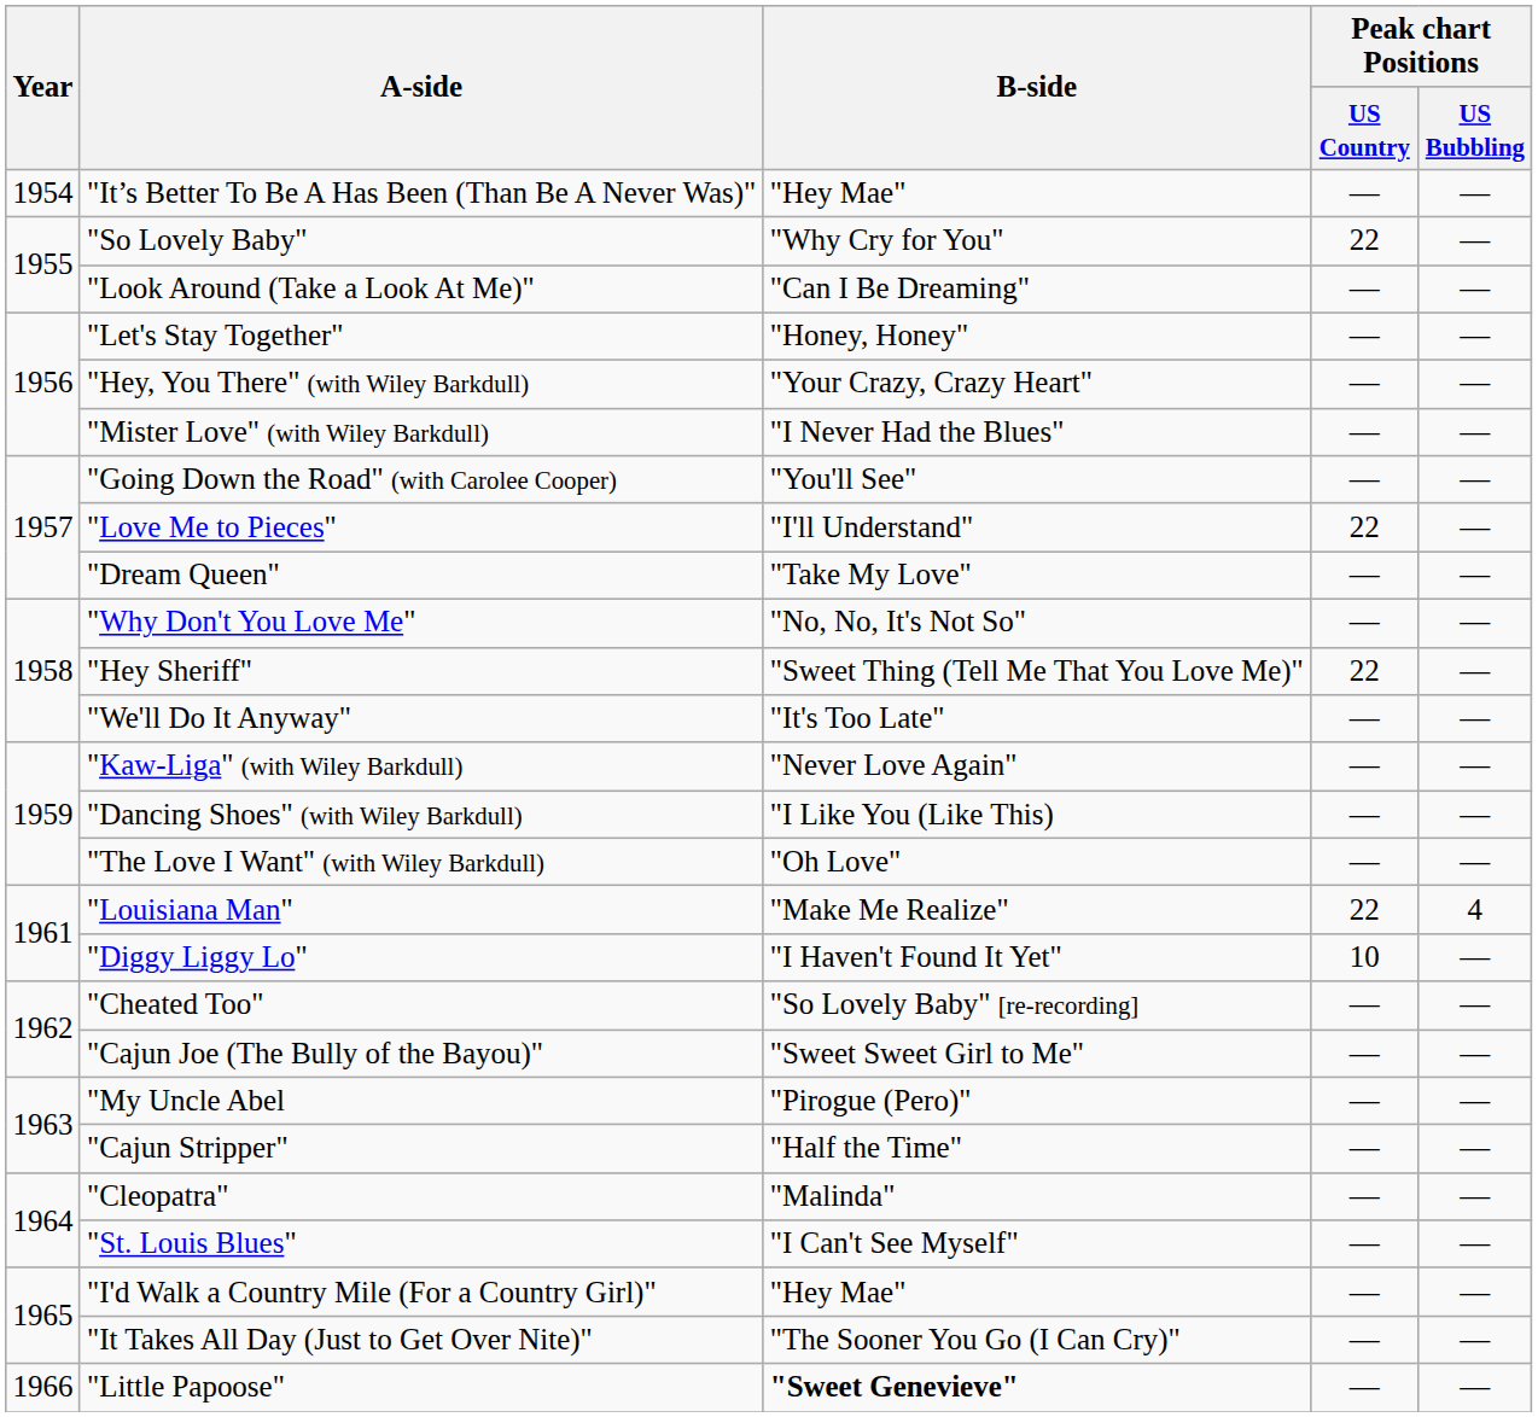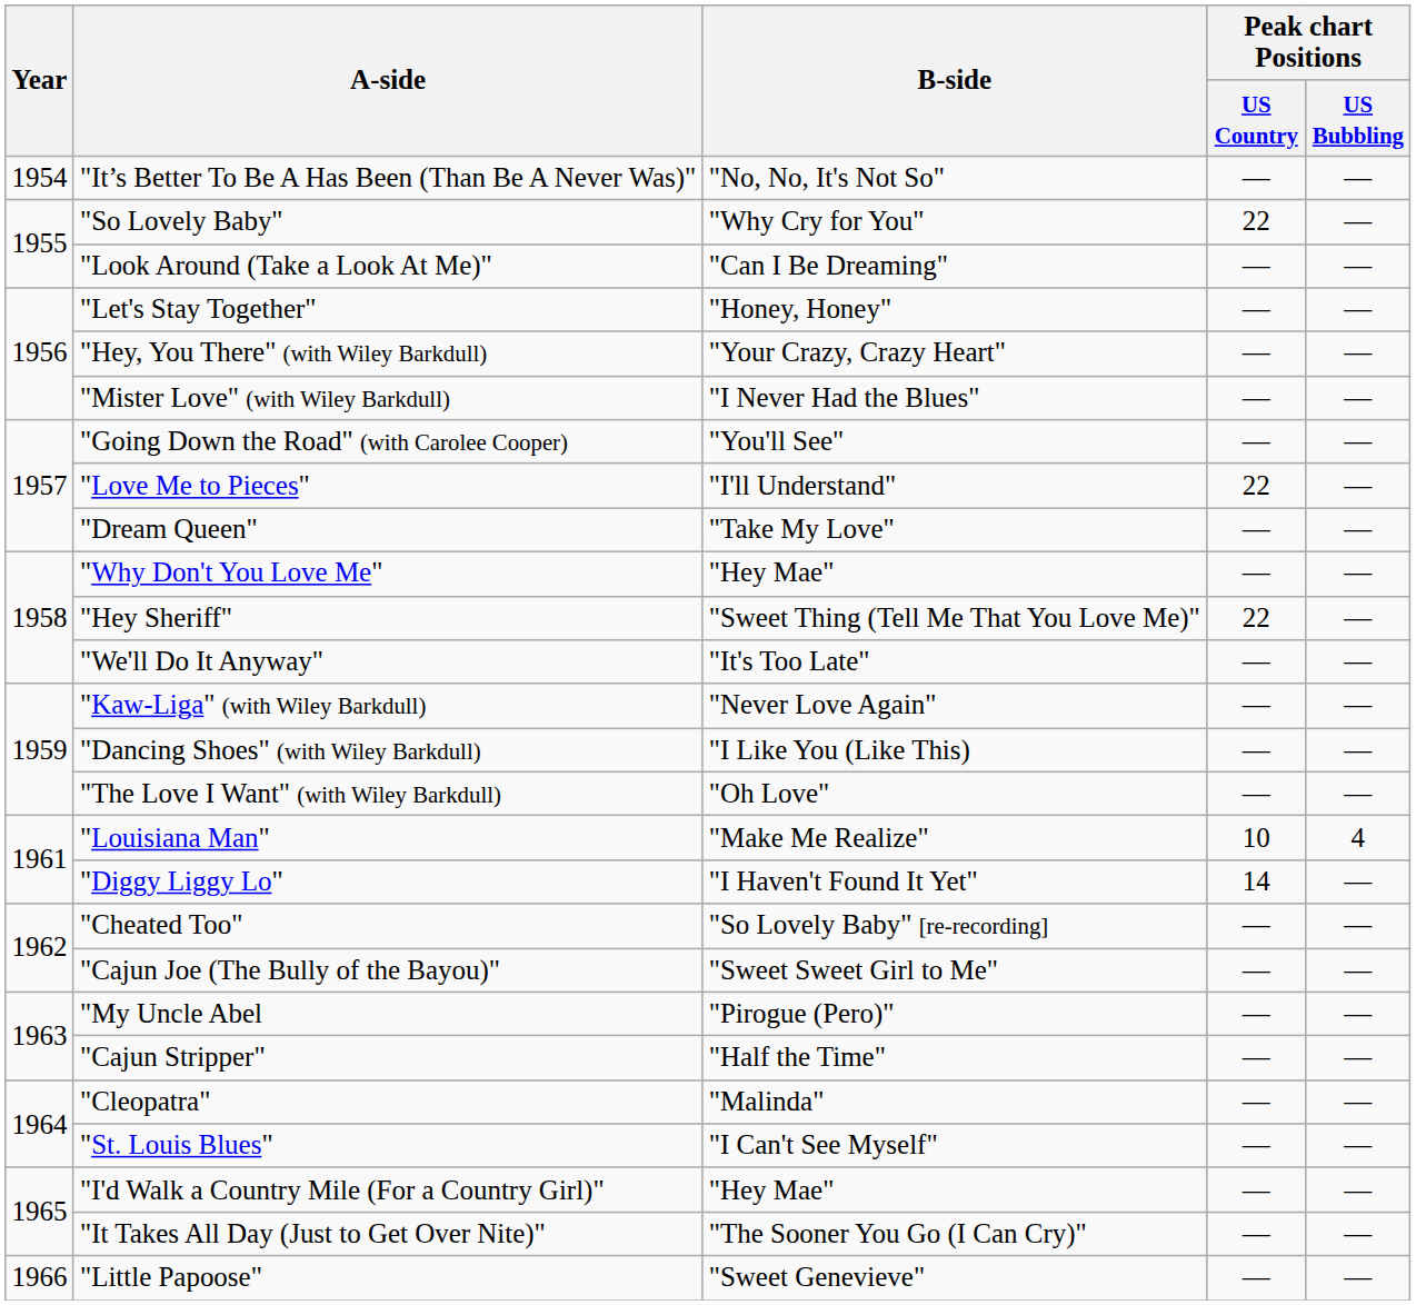 <table class="wikitable" style="text-align:center;">
 <tr>
 <th rowspan=2>Year</th>
 <th rowspan=2>A-side</th>
 <th rowspan=2>B-side</th>
 <th colspan=2>Peak chart Positions</th>
 </tr>
 <tr>
 <th style="width:50px;"><small><a href='#'>US Country</a></small></th>
 <th style="width:50px;"><small><a href='#'>US Bubbling</a></small></th>
 </tr>
 <tr>
 <td>1954</td>
 <td align="left">"It’s Better To Be A Has Been (Than Be A Never Was)"</td>
-<td align="left">"Hey Mae"</td>
+<td align="left">"No, No, It's Not So"</td>
 <td>—</td>
 <td>—</td>
 </tr>
 <tr>
 <td rowspan="2">1955</td>
 <td align="left">"So Lovely Baby"</td>
 <td align="left">"Why Cry for You"</td>
 <td>22</td>
 <td>—</td>
 </tr>
 <tr>
 <td align="left">"Look Around (Take a Look At Me)"</td>
 <td align="left">"Can I Be Dreaming"</td>
 <td>—</td>
 <td>—</td>
 </tr>
 <tr>
 <td rowspan="3">1956</td>
 <td align="left">"Let's Stay Together"</td>
 <td align="left">"Honey, Honey"</td>
 <td>—</td>
 <td>—</td>
 </tr>
 <tr>
 <td align="left">"Hey, You There" <small>(with Wiley Barkdull)</small></td>
 <td align="left">"Your Crazy, Crazy Heart"</td>
 <td>—</td>
 <td>—</td>
 </tr>
 <tr>
 <td align="left">"Mister Love" <small>(with Wiley Barkdull)</small></td>
 <td align="left">"I Never Had the Blues"</td>
 <td>—</td>
 <td>—</td>
 </tr>
 <tr>
 <td rowspan="3">1957</td>
 <td align="left">"Going Down the Road" <small>(with Carolee Cooper)</small></td>
 <td align="left">"You'll See"</td>
 <td>—</td>
 <td>—</td>
 </tr>
 <tr>
 <td align="left">"<a href='#'>Love Me to Pieces</a>"</td>
 <td align="left">"I'll Understand"</td>
 <td>22</td>
 <td>—</td>
 </tr>
 <tr>
 <td align="left">"Dream Queen"</td>
 <td align="left">"Take My Love"</td>
 <td>—</td>
 <td>—</td>
 </tr>
 <tr>
 <td rowspan="3">1958</td>
 <td align="left">"<a href='#'>Why Don't You Love Me</a>"</td>
-<td align="left">"No, No, It's Not So"</td>
+<td align="left">"Hey Mae"</td>
 <td>—</td>
 <td>—</td>
 </tr>
 <tr>
 <td align="left">"Hey Sheriff"</td>
 <td align="left">"Sweet Thing (Tell Me That You Love Me)"</td>
 <td>22</td>
 <td>—</td>
 </tr>
 <tr>
 <td align="left">"We'll Do It Anyway"</td>
 <td align="left">"It's Too Late"</td>
 <td>—</td>
 <td>—</td>
 </tr>
 <tr>
 <td rowspan="3">1959</td>
 <td align="left">"<a href='#'>Kaw-Liga</a>" <small>(with Wiley Barkdull)</small></td>
 <td align="left">"Never Love Again"</td>
 <td>—</td>
 <td>—</td>
 </tr>
 <tr>
 <td align="left">"Dancing Shoes" <small>(with Wiley Barkdull)</small></td>
 <td align="left">"I Like You (Like This)</td>
 <td>—</td>
 <td>—</td>
 </tr>
 <tr>
 <td align="left">"The Love I Want" <small>(with Wiley Barkdull)</small></td>
 <td align="left">"Oh Love"</td>
 <td>—</td>
 <td>—</td>
 </tr>
 <tr>
 <td rowspan="2">1961</td>
 <td align="left">"<a href='#'>Louisiana Man</a>"</td>
 <td align="left">"Make Me Realize"</td>
-<td>22</td>
+<td>10</td>
 <td>4</td>
 </tr>
 <tr>
 <td align="left">"<a href='#'>Diggy Liggy Lo</a>"</td>
 <td align="left">"I Haven't Found It Yet"</td>
-<td>10</td>
+<td>14</td>
 <td>—</td>
 </tr>
 <tr>
 <td rowspan="2">1962</td>
 <td align="left">"Cheated Too"</td>
 <td align="left">"So Lovely Baby" <small>[re-recording]</small></td>
 <td>—</td>
 <td>—</td>
 </tr>
 <tr>
 <td align="left">"Cajun Joe (The Bully of the Bayou)"</td>
 <td align="left">"Sweet Sweet Girl to Me"</td>
 <td>—</td>
 <td>—</td>
 </tr>
 <tr>
 <td rowspan="2">1963</td>
 <td align="left">"My Uncle Abel</td>
 <td align="left">"Pirogue (Pero)"</td>
 <td>—</td>
 <td>—</td>
 </tr>
 <tr>
 <td align="left">"Cajun Stripper"</td>
 <td align="left">"Half the Time"</td>
 <td>—</td>
 <td>—</td>
 </tr>
 <tr>
 <td rowspan="2">1964</td>
 <td align="left">"Cleopatra"</td>
 <td align="left">"Malinda"</td>
 <td>—</td>
 <td>—</td>
 </tr>
 <tr>
 <td align="left">"<a href='#'>St. Louis Blues</a>"</td>
 <td align="left">"I Can't See Myself"</td>
 <td>—</td>
 <td>—</td>
 </tr>
 <tr>
 <td rowspan="2">1965</td>
 <td align="left">"I'd Walk a Country Mile (For a Country Girl)"</td>
 <td align="left">"Hey Mae"</td>
 <td>—</td>
 <td>—</td>
 </tr>
 <tr>
 <td align="left">"It Takes All Day (Just to Get Over Nite)"</td>
 <td align="left">"The Sooner You Go (I Can Cry)"</td>
 <td>—</td>
 <td>—</td>
 </tr>
 <tr>
 <td>1966</td>
 <td align="left">"Little Papoose"</td>
-<td align="left"><strong>"Sweet Genevieve"</strong></td>
+<td align="left">"Sweet Genevieve"</td>
 <td>—</td>
 <td>—</td>
 </tr>
 </table>
